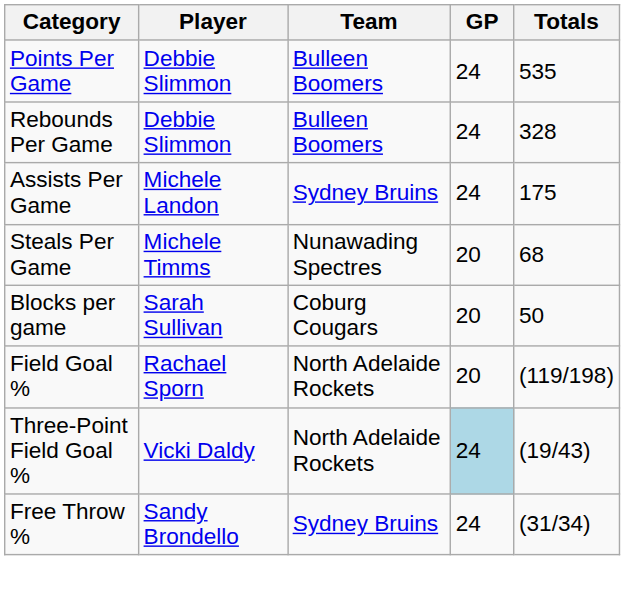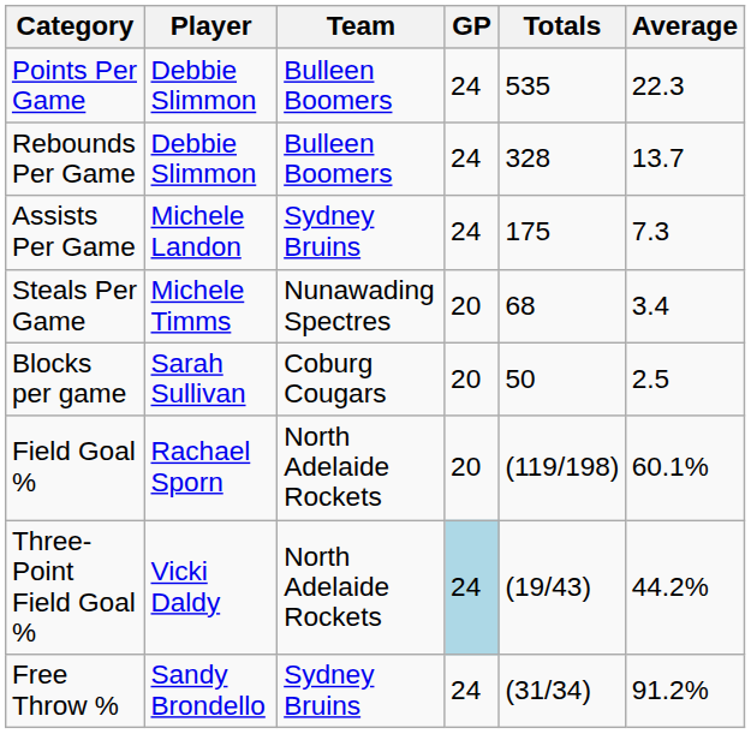 <table class="wikitable" style="width: 70%">
 <tr>
 <th width=100>Category</th>
 <th width=125>Player</th>
 <th width=125>Team</th>
 <th width=50>GP</th>
 <th width=50>Totals</th>
+<th width=50>Average</th>
 </tr>
 <tr>
 <td><a href='#'>Points Per Game</a></td>
 <td><a href='#'>Debbie Slimmon</a></td>
 <td><a href='#'>Bulleen Boomers</a></td>
 <td>24</td>
 <td>535</td>
+<td>22.3</td>
 </tr>
 <tr>
 <td>Rebounds Per Game</td>
 <td><a href='#'>Debbie Slimmon</a></td>
 <td><a href='#'>Bulleen Boomers</a></td>
 <td>24</td>
 <td>328</td>
+<td>13.7</td>
 </tr>
 <tr>
 <td>Assists Per Game</td>
 <td><a href='#'>Michele Landon</a></td>
 <td><a href='#'>Sydney Bruins</a></td>
 <td>24</td>
 <td>175</td>
+<td>7.3</td>
 </tr>
 <tr>
 <td>Steals Per Game</td>
 <td><a href='#'>Michele Timms</a></td>
 <td>Nunawading Spectres</td>
 <td>20</td>
 <td>68</td>
+<td>3.4</td>
 </tr>
 <tr>
 <td>Blocks per game</td>
 <td><a href='#'>Sarah Sullivan</a></td>
 <td>Coburg Cougars</td>
 <td>20</td>
 <td>50</td>
+<td>2.5</td>
 </tr>
 <tr>
 <td>Field Goal %</td>
 <td><a href='#'>Rachael Sporn</a></td>
 <td>North Adelaide Rockets</td>
 <td>20</td>
 <td>(119/198)</td>
+<td>60.1%</td>
 </tr>
 <tr>
 <td>Three-Point Field Goal %</td>
 <td><a href='#'>Vicki Daldy</a></td>
 <td>North Adelaide Rockets</td>
 <td style="background: lightblue;">24</td>
 <td>(19/43)</td>
+<td>44.2%</td>
 </tr>
 <tr>
 <td>Free Throw %</td>
 <td><a href='#'>Sandy Brondello</a></td>
 <td><a href='#'>Sydney Bruins</a></td>
 <td>24</td>
 <td>(31/34)</td>
+<td>91.2%</td>
 </tr>
 </table>
